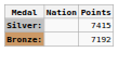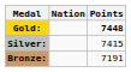 <table class="wikitable">
 <tr>
 <th>Medal</th>
 <th>Nation</th>
 <th>Points</th>
+</tr>
+<tr>
+<td style="text-align:center;background-color:gold;"><strong>Gold:</strong></td>
+<td></td>
+<td align="right"><strong>7448</strong></td>
 </tr>
 <tr>
 <td style="text-align:center;background-color:silver;"><strong>Silver:</strong></td>
 <td></td>
 <td align="right">7415</td>
 </tr>
 <tr>
 <td style="text-align:center;background-color:#CC9966;"><strong>Bronze:</strong></td>
 <td></td>
-<td align="right">7192</td>
+<td align="right">7191</td>
 </tr>
 </table>
